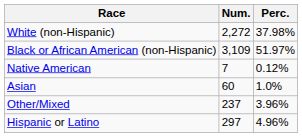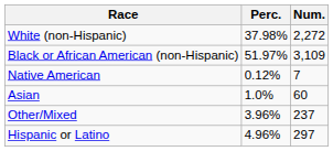 <table class="wikitable">
 <tr>
 <th>Race</th>
+<th>Perc.</th>
 <th>Num.</th>
-<th>Perc.</th>
 </tr>
 <tr>
 <td><a href='#'>White</a> (non-Hispanic)</td>
+<td>37.98%</td>
 <td>2,272</td>
-<td>37.98%</td>
 </tr>
 <tr>
 <td><a href='#'>Black or African American</a> (non-Hispanic)</td>
+<td>51.97%</td>
 <td>3,109</td>
-<td>51.97%</td>
 </tr>
 <tr>
 <td><a href='#'>Native American</a></td>
+<td>0.12%</td>
 <td>7</td>
-<td>0.12%</td>
 </tr>
 <tr>
 <td><a href='#'>Asian</a></td>
+<td>1.0%</td>
 <td>60</td>
-<td>1.0%</td>
 </tr>
 <tr>
 <td><a href='#'>Other/Mixed</a></td>
+<td>3.96%</td>
 <td>237</td>
-<td>3.96%</td>
 </tr>
 <tr>
 <td><a href='#'>Hispanic</a> or <a href='#'>Latino</a></td>
+<td>4.96%</td>
 <td>297</td>
-<td>4.96%</td>
 </tr>
 </table>
